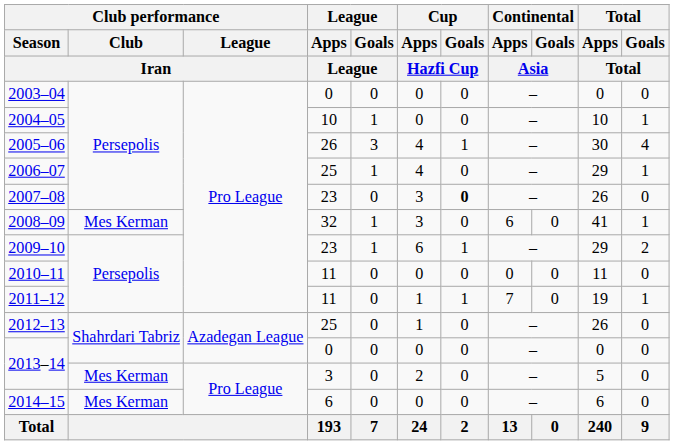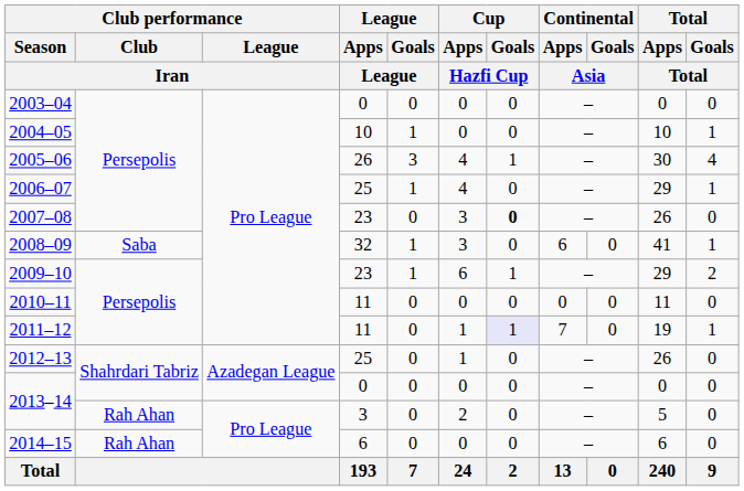 <table class="wikitable" style="text-align:center">
 <tr>
 <th colspan=3>Club performance</th>
 <th colspan=2>League</th>
 <th colspan=2>Cup</th>
 <th colspan=2>Continental</th>
 <th colspan=2>Total</th>
 </tr>
 <tr>
 <th>Season</th>
 <th>Club</th>
 <th>League</th>
 <th>Apps</th>
 <th>Goals</th>
 <th>Apps</th>
 <th>Goals</th>
 <th>Apps</th>
 <th>Goals</th>
 <th>Apps</th>
 <th>Goals</th>
 </tr>
 <tr>
 <th colspan=3>Iran</th>
 <th colspan=2>League</th>
 <th colspan=2><a href='#'>Hazfi Cup</a></th>
 <th colspan=2><a href='#'>Asia</a></th>
 <th colspan=2>Total</th>
 </tr>
 <tr>
 <td><a href='#'>2003–04</a></td>
 <td rowspan="5"><a href='#'>Persepolis</a></td>
 <td rowspan="9"><a href='#'>Pro League</a></td>
 <td>0</td>
 <td>0</td>
 <td>0</td>
 <td>0</td>
 <td colspan="2">–</td>
 <td>0</td>
 <td>0</td>
 </tr>
 <tr>
 <td><a href='#'>2004–05</a></td>
 <td>10</td>
 <td>1</td>
 <td>0</td>
 <td>0</td>
 <td colspan="2">–</td>
 <td>10</td>
 <td>1</td>
 </tr>
 <tr>
 <td><a href='#'>2005–06</a></td>
 <td>26</td>
 <td>3</td>
 <td>4</td>
 <td>1</td>
 <td colspan="2">–</td>
 <td>30</td>
 <td>4</td>
 </tr>
 <tr>
 <td><a href='#'>2006–07</a></td>
 <td>25</td>
 <td>1</td>
 <td>4</td>
 <td>0</td>
 <td colspan="2">–</td>
 <td>29</td>
 <td>1</td>
 </tr>
 <tr>
 <td><a href='#'>2007–08</a></td>
 <td>23</td>
 <td>0</td>
 <td>3</td>
 <td><strong>0</strong></td>
 <td colspan="2">–</td>
 <td>26</td>
 <td>0</td>
 </tr>
 <tr>
 <td><a href='#'>2008–09</a></td>
-<td><a href='#'>Mes Kerman</a></td>
+<td><a href='#'>Saba</a></td>
 <td>32</td>
 <td>1</td>
 <td>3</td>
 <td>0</td>
 <td>6</td>
 <td>0</td>
 <td>41</td>
 <td>1</td>
 </tr>
 <tr>
 <td><a href='#'>2009–10</a></td>
 <td rowspan="3"><a href='#'>Persepolis</a></td>
 <td>23</td>
 <td>1</td>
 <td>6</td>
 <td>1</td>
 <td colspan="2">–</td>
 <td>29</td>
 <td>2</td>
 </tr>
 <tr>
 <td><a href='#'>2010–11</a></td>
 <td>11</td>
 <td>0</td>
 <td>0</td>
 <td>0</td>
 <td>0</td>
 <td>0</td>
 <td>11</td>
 <td>0</td>
 </tr>
 <tr>
 <td><a href='#'>2011–12</a></td>
 <td>11</td>
 <td>0</td>
 <td>1</td>
-<td>1</td>
+<td style="background: lavender;">1</td>
 <td>7</td>
 <td>0</td>
 <td>19</td>
 <td>1</td>
 </tr>
 <tr>
 <td><a href='#'>2012–13</a></td>
 <td rowspan="2"><a href='#'>Shahrdari Tabriz</a></td>
 <td rowspan="2"><a href='#'>Azadegan League</a></td>
 <td>25</td>
 <td>0</td>
 <td>1</td>
 <td>0</td>
 <td colspan="2">–</td>
 <td>26</td>
 <td>0</td>
 </tr>
 <tr>
 <td rowspan="2"><a href='#'>2013</a>–<a href='#'>14</a></td>
 <td>0</td>
 <td>0</td>
 <td>0</td>
 <td>0</td>
 <td colspan="2">–</td>
 <td>0</td>
 <td>0</td>
 </tr>
 <tr>
-<td><a href='#'>Mes Kerman</a></td>
+<td><a href='#'>Rah Ahan</a></td>
 <td rowspan="2"><a href='#'>Pro League</a></td>
 <td>3</td>
 <td>0</td>
 <td>2</td>
 <td>0</td>
 <td colspan="2">–</td>
 <td>5</td>
 <td>0</td>
 </tr>
 <tr>
 <td><a href='#'>2014–15</a></td>
-<td><a href='#'>Mes Kerman</a></td>
+<td><a href='#'>Rah Ahan</a></td>
 <td>6</td>
 <td>0</td>
 <td>0</td>
 <td>0</td>
 <td colspan="2">–</td>
 <td>6</td>
 <td>0</td>
 </tr>
 <tr>
 <th rowspan="1">Total</th>
 <th colspan="2"></th>
 <th>193</th>
 <th>7</th>
 <th>24</th>
 <th>2</th>
 <th>13</th>
 <th>0</th>
 <th>240</th>
 <th>9</th>
 </tr>
 </table>
